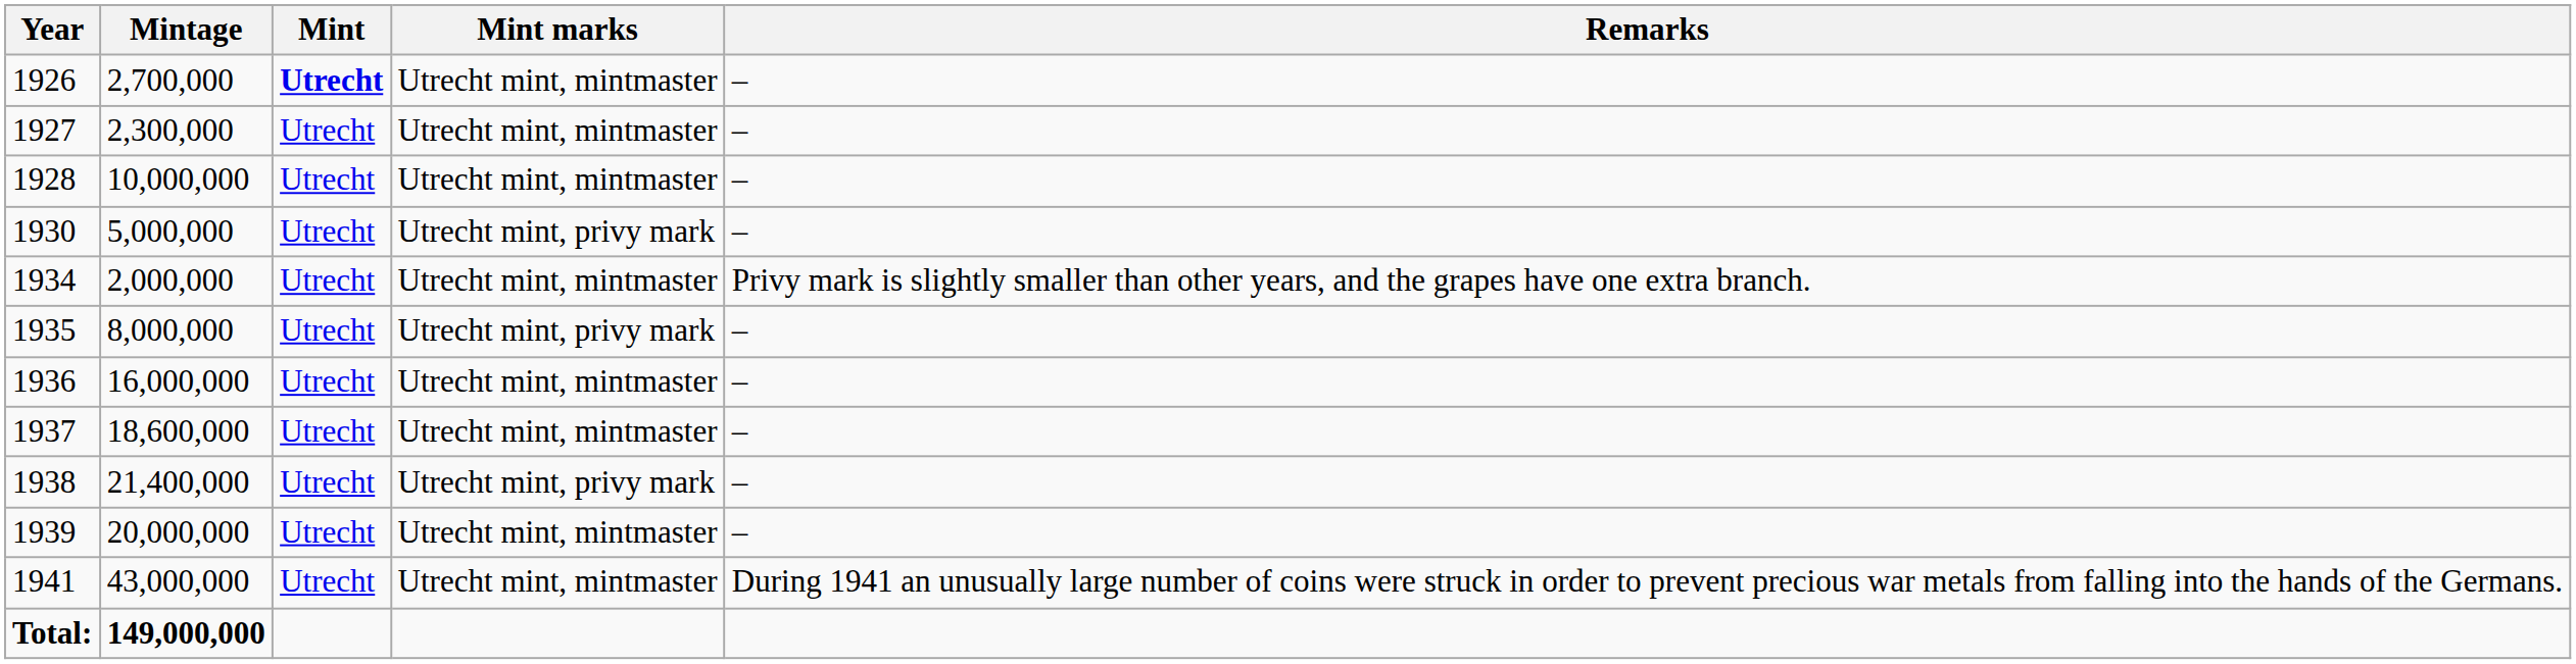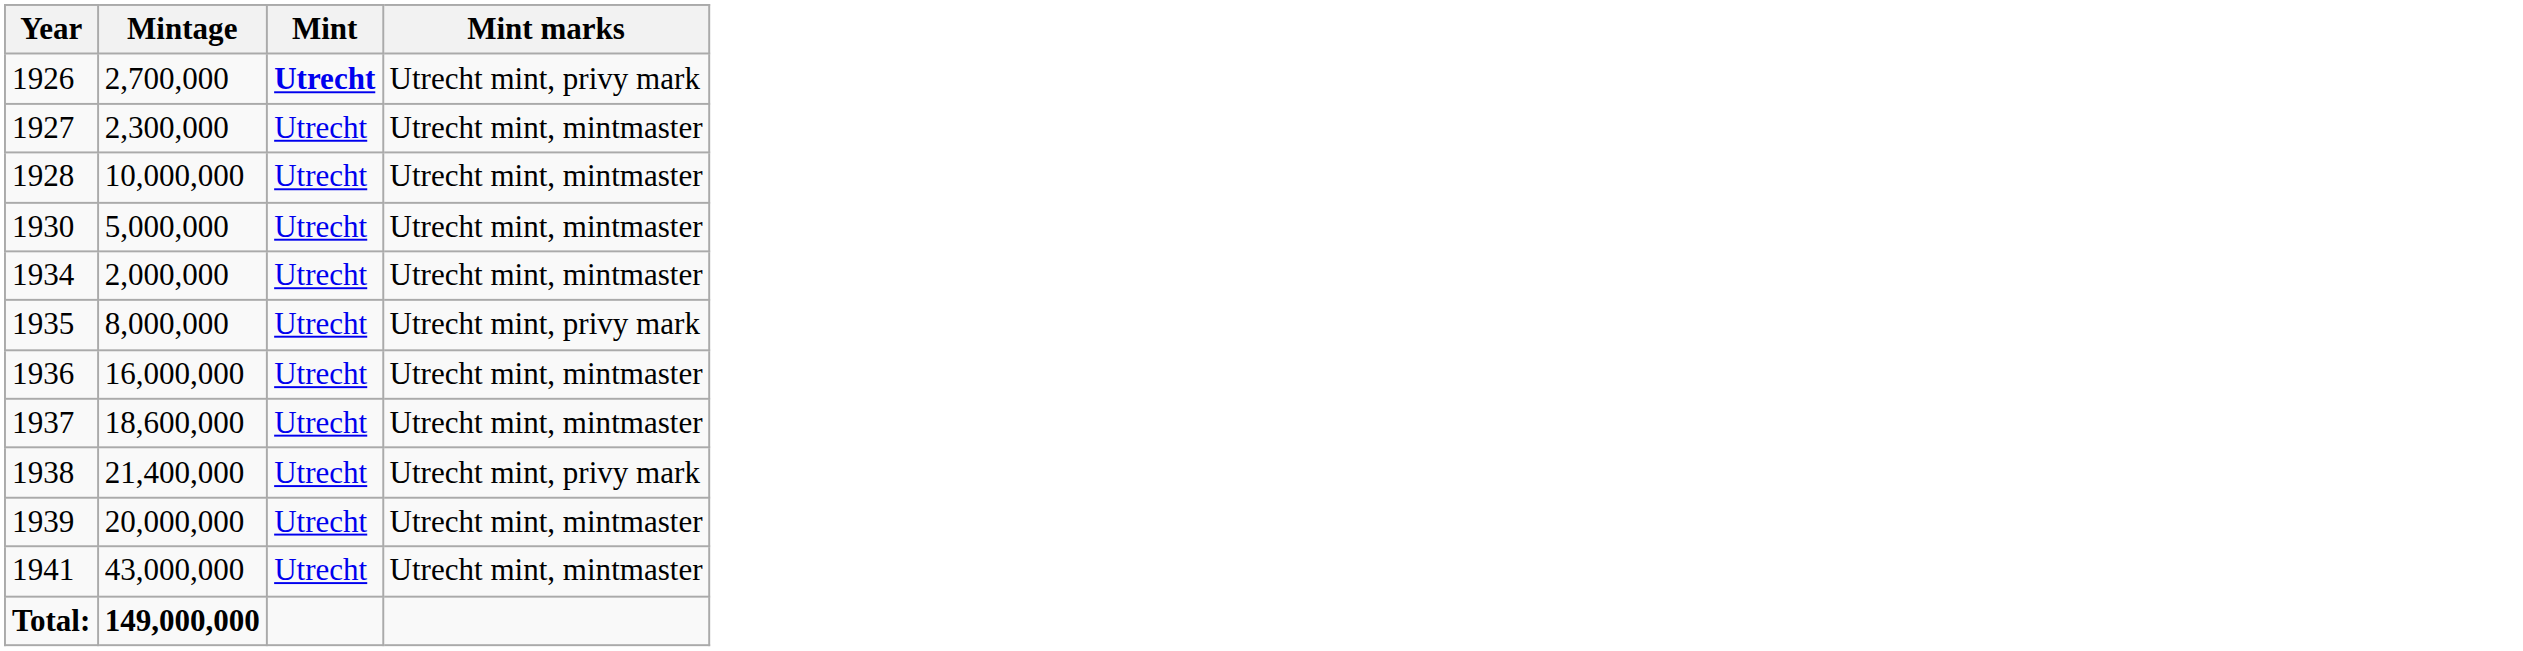 <table class="wikitable">
 <tr>
 <th>Year</th>
 <th>Mintage</th>
 <th>Mint</th>
 <th>Mint marks</th>
-<th>Remarks</th>
 </tr>
 <tr>
 <td>1926</td>
 <td>2,700,000</td>
 <td><strong><a href='#'>Utrecht</a></strong></td>
-<td>Utrecht mint, mintmaster</td>
-<td>–</td>
+<td>Utrecht mint, privy mark</td>
 </tr>
 <tr>
 <td>1927</td>
 <td>2,300,000</td>
 <td><a href='#'>Utrecht</a></td>
 <td>Utrecht mint, mintmaster</td>
-<td>–</td>
 </tr>
 <tr>
 <td>1928</td>
 <td>10,000,000</td>
 <td><a href='#'>Utrecht</a></td>
 <td>Utrecht mint, mintmaster</td>
-<td>–</td>
 </tr>
 <tr>
 <td>1930</td>
 <td>5,000,000</td>
 <td><a href='#'>Utrecht</a></td>
-<td>Utrecht mint, privy mark</td>
-<td>–</td>
+<td>Utrecht mint, mintmaster</td>
 </tr>
 <tr>
 <td>1934</td>
 <td>2,000,000</td>
 <td><a href='#'>Utrecht</a></td>
 <td>Utrecht mint, mintmaster</td>
-<td>Privy mark is slightly smaller than other years, and the grapes have one extra branch.</td>
 </tr>
 <tr>
 <td>1935</td>
 <td>8,000,000</td>
 <td><a href='#'>Utrecht</a></td>
 <td>Utrecht mint, privy mark</td>
-<td>–</td>
 </tr>
 <tr>
 <td>1936</td>
 <td>16,000,000</td>
 <td><a href='#'>Utrecht</a></td>
 <td>Utrecht mint, mintmaster</td>
-<td>–</td>
 </tr>
 <tr>
 <td>1937</td>
 <td>18,600,000</td>
 <td><a href='#'>Utrecht</a></td>
 <td>Utrecht mint, mintmaster</td>
-<td>–</td>
 </tr>
 <tr>
 <td>1938</td>
 <td>21,400,000</td>
 <td><a href='#'>Utrecht</a></td>
 <td>Utrecht mint, privy mark</td>
-<td>–</td>
 </tr>
 <tr>
 <td>1939</td>
 <td>20,000,000</td>
 <td><a href='#'>Utrecht</a></td>
 <td>Utrecht mint, mintmaster</td>
-<td>–</td>
 </tr>
 <tr>
 <td>1941</td>
 <td>43,000,000</td>
 <td><a href='#'>Utrecht</a></td>
 <td>Utrecht mint, mintmaster</td>
-<td>During 1941 an unusually large number of coins were struck in order to prevent precious war metals from falling into the hands of the Germans.</td>
 </tr>
 <tr>
 <td><strong>Total:</strong></td>
 <td><strong>149,000,000</strong></td>
 <td></td>
 <td></td>
-<td></td>
 </tr>
 </table>
